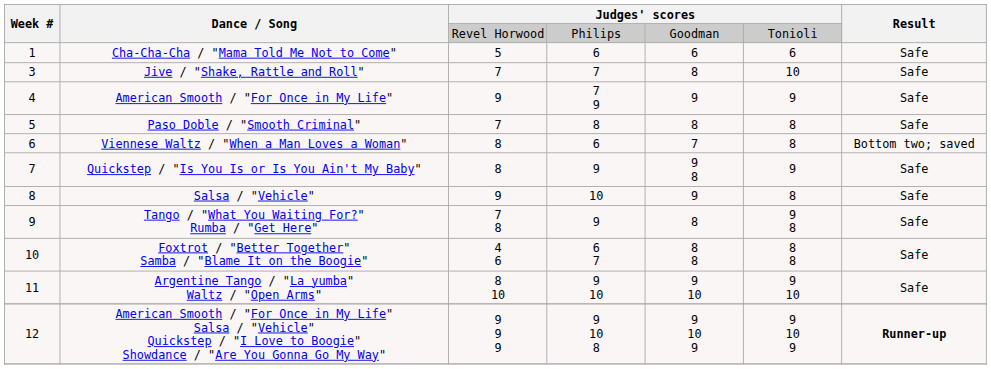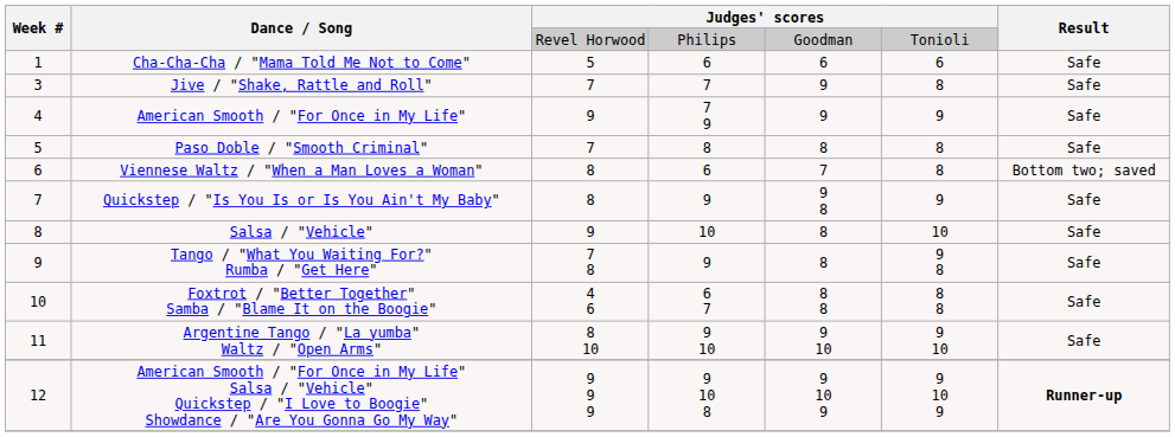 <table class="wikitable collapsible collapsed">
 <tr style="text-align:Center; background:#ccc;">
 <th rowspan="2">Week #</th>
 <th rowspan="2">Dance / Song</th>
 <th colspan="4">Judges' scores</th>
 <th rowspan="2">Result</th>
 </tr>
 <tr style="text-align:center; background:#ccc;">
 <td style="width:10%; ">Revel Horwood</td>
 <td style="width:10%; ">Philips</td>
 <td style="width:10%; ">Goodman</td>
 <td style="width:10%; ">Tonioli</td>
 </tr>
 <tr style="text-align: center; background:#faf6f6;">
 <td>1</td>
 <td><a href='#'>Cha-Cha-Cha</a> / "<a href='#'>Mama Told Me Not to Come</a>"</td>
 <td>5</td>
 <td>6</td>
 <td>6</td>
 <td>6</td>
 <td>Safe</td>
 </tr>
 <tr style="text-align: center; background:#faf6f6;">
 <td>3</td>
 <td><a href='#'>Jive</a> / "<a href='#'>Shake, Rattle and Roll</a>"</td>
 <td>7</td>
 <td>7</td>
+<td>9</td>
 <td>8</td>
-<td>10</td>
 <td>Safe</td>
 </tr>
 <tr style="text-align: center; background:#faf6f6;">
 <td>4</td>
 <td><a href='#'>American Smooth</a> / "<a href='#'>For Once in My Life</a>"</td>
 <td>9</td>
 <td>7<br>9</td>
 <td>9</td>
 <td>9</td>
 <td>Safe</td>
 </tr>
 <tr style="text-align: center; background:#faf6f6;">
 <td>5</td>
 <td><a href='#'>Paso Doble</a> / "<a href='#'>Smooth Criminal</a>"</td>
 <td>7</td>
 <td>8</td>
 <td>8</td>
 <td>8</td>
 <td>Safe</td>
 </tr>
 <tr style="text-align: center; background:#faf6f6;">
 <td>6</td>
 <td><a href='#'>Viennese Waltz</a> / "<a href='#'>When a Man Loves a Woman</a>"</td>
 <td>8</td>
 <td>6</td>
 <td>7</td>
 <td>8</td>
 <td>Bottom two; saved</td>
 </tr>
 <tr style="text-align: center; background:#faf6f6;">
 <td>7</td>
 <td><a href='#'>Quickstep</a> / "<a href='#'>Is You Is or Is You Ain't My Baby</a>"</td>
 <td>8</td>
 <td>9</td>
 <td>9<br>8</td>
 <td>9</td>
 <td>Safe</td>
 </tr>
 <tr style="text-align: center; background:#faf6f6;">
 <td>8</td>
 <td><a href='#'>Salsa</a> / "<a href='#'>Vehicle</a>"</td>
 <td>9</td>
 <td>10</td>
-<td>9</td>
 <td>8</td>
+<td>10</td>
 <td>Safe</td>
 </tr>
 <tr style="text-align: center; background:#faf6f6;">
 <td>9</td>
 <td><a href='#'>Tango</a> / "<a href='#'>What You Waiting For?</a>"<br><a href='#'>Rumba</a> / "<a href='#'>Get Here</a>"</td>
 <td>7<br>8</td>
 <td>9</td>
 <td>8</td>
 <td>9<br>8</td>
 <td>Safe</td>
 </tr>
 <tr style="text-align: center; background:#faf6f6;">
 <td>10</td>
 <td><a href='#'>Foxtrot</a> / "<a href='#'>Better Together</a>"<br><a href='#'>Samba</a> / "<a href='#'>Blame It on the Boogie</a>"</td>
 <td>4<br>6</td>
 <td>6<br>7</td>
 <td>8<br>8</td>
 <td>8<br>8</td>
 <td>Safe</td>
 </tr>
 <tr style="text-align: center; background:#faf6f6;">
 <td>11</td>
 <td><a href='#'>Argentine Tango</a> / "<a href='#'>La yumba</a>"<br><a href='#'>Waltz</a> / "<a href='#'>Open Arms</a>"</td>
 <td>8<br>10</td>
 <td>9<br>10</td>
 <td>9<br>10</td>
 <td>9<br>10</td>
 <td>Safe</td>
 </tr>
 <tr>
 </tr>
 <tr style="text-align: center; background:#faf6f6;">
 <td>12</td>
 <td><a href='#'>American Smooth</a> / "<a href='#'>For Once in My Life</a>"<br><a href='#'>Salsa</a> / "<a href='#'>Vehicle</a>"<br><a href='#'>Quickstep</a> / "<a href='#'>I Love to Boogie</a>"<br><a href='#'>Showdance</a> / "<a href='#'>Are You Gonna Go My Way</a>"</td>
 <td>9<br>9<br>9</td>
 <td>9<br>10<br>8</td>
 <td>9<br>10<br>9</td>
 <td>9<br>10<br>9</td>
 <td><strong>Runner-up</strong></td>
 </tr>
 <tr>
 </tr>
 </table>
